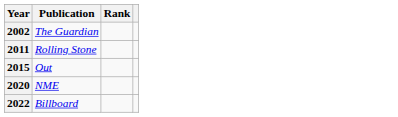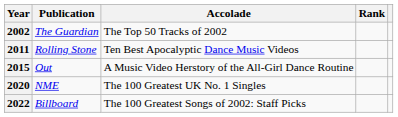 <table class="wikitable plainrowheaders">
 <tr>
 <th scope="col">Year</th>
 <th scope="col">Publication</th>
+<th scope="col">Accolade</th>
 <th scope="col">Rank</th>
 <th scope="col"></th>
 </tr>
 <tr>
 <th scope="row">2002</th>
 <td><em><a href='#'>The Guardian</a></em></td>
+<td>The Top 50 Tracks of 2002</td>
 <td></td>
 <td></td>
 </tr>
 <tr>
 <th scope="row">2011</th>
 <td><em><a href='#'>Rolling Stone</a></em></td>
+<td>Ten Best Apocalyptic <a href='#'>Dance Music</a> Videos</td>
 <td></td>
 <td></td>
 </tr>
 <tr>
 <th scope="row">2015</th>
 <td><em><a href='#'>Out</a></em></td>
+<td>A Music Video Herstory of the All-Girl Dance Routine</td>
 <td></td>
 <td></td>
 </tr>
 <tr>
 <th scope="row">2020</th>
 <td><em><a href='#'>NME</a></em></td>
+<td>The 100 Greatest UK No. 1 Singles</td>
 <td></td>
 <td></td>
 </tr>
 <tr>
 <th scope="row">2022</th>
 <td><em><a href='#'>Billboard</a></em></td>
+<td>The 100 Greatest Songs of 2002: Staff Picks</td>
 <td></td>
 <td></td>
 </tr>
 </table>
